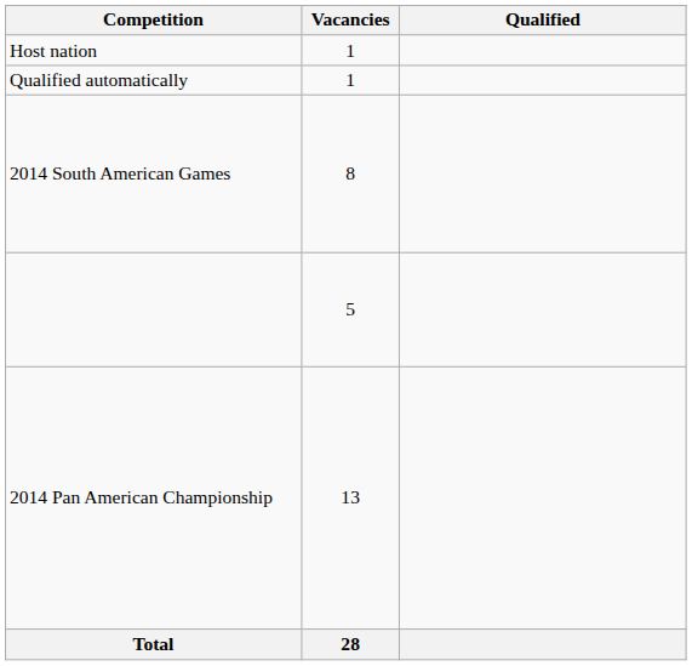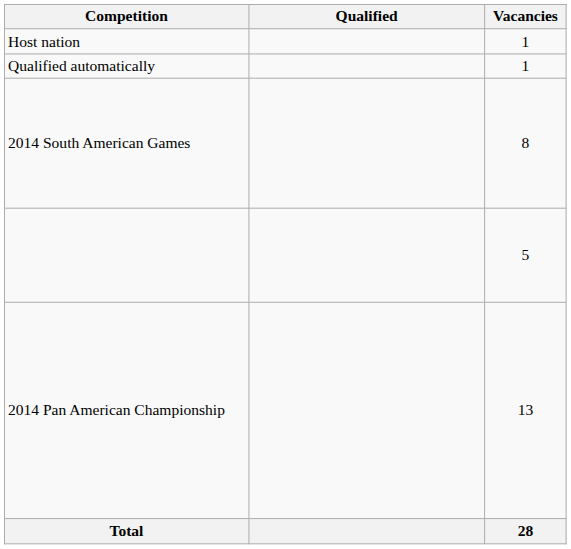 <table class = "wikitable" width=580>
 <tr>
 <th width=300>Competition</th>
+<th width=300>Qualified</th>
 <th width=80>Vacancies</th>
-<th width=300>Qualified</th>
 </tr>
 <tr>
 <td>Host nation</td>
+<td></td>
 <td align="center">1</td>
-<td></td>
 </tr>
 <tr>
 <td>Qualified automatically</td>
+<td></td>
 <td align="center">1</td>
-<td></td>
 </tr>
 <tr>
 <td>2014 South American Games</td>
+<td><br><br><br><br><br><br><br></td>
 <td align="center">8</td>
-<td><br><br><br><br><br><br><br></td>
 </tr>
 <tr>
 <td></td>
+<td><br><br><br><br><br></td>
 <td align="center">5</td>
-<td><br><br><br><br><br></td>
 </tr>
 <tr>
 <td>2014 Pan American Championship</td>
+<td><br><br><br><br><br><br><br><br><br><br><br><br></td>
 <td align="center">13</td>
-<td><br><br><br><br><br><br><br><br><br><br><br><br></td>
 </tr>
 <tr>
 <th>Total</th>
+<th></th>
 <th>28</th>
-<th></th>
 </tr>
 </table>
